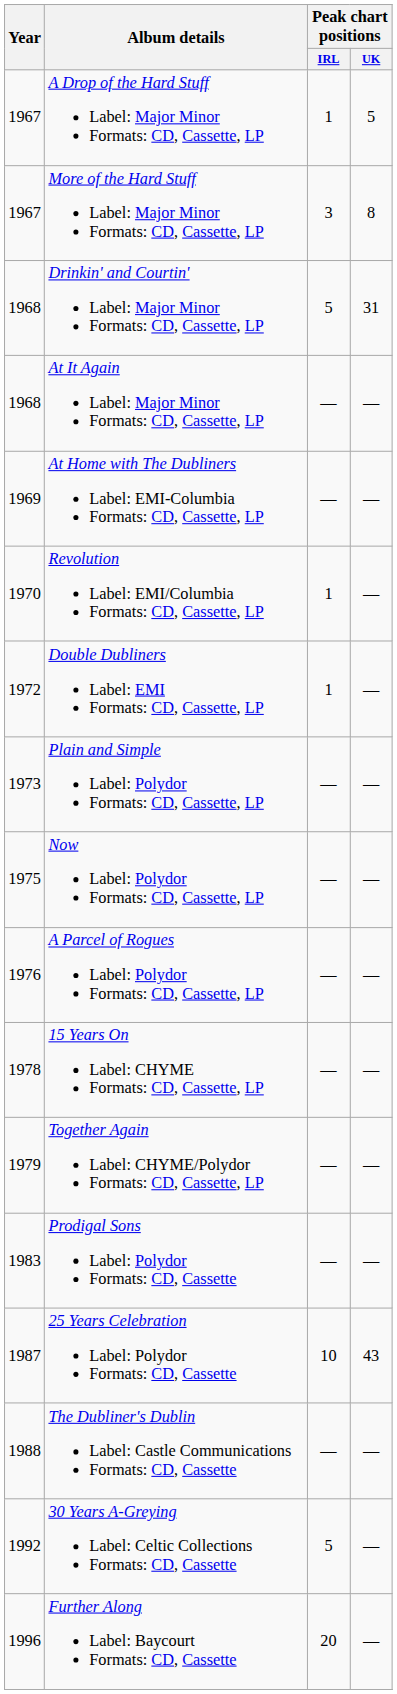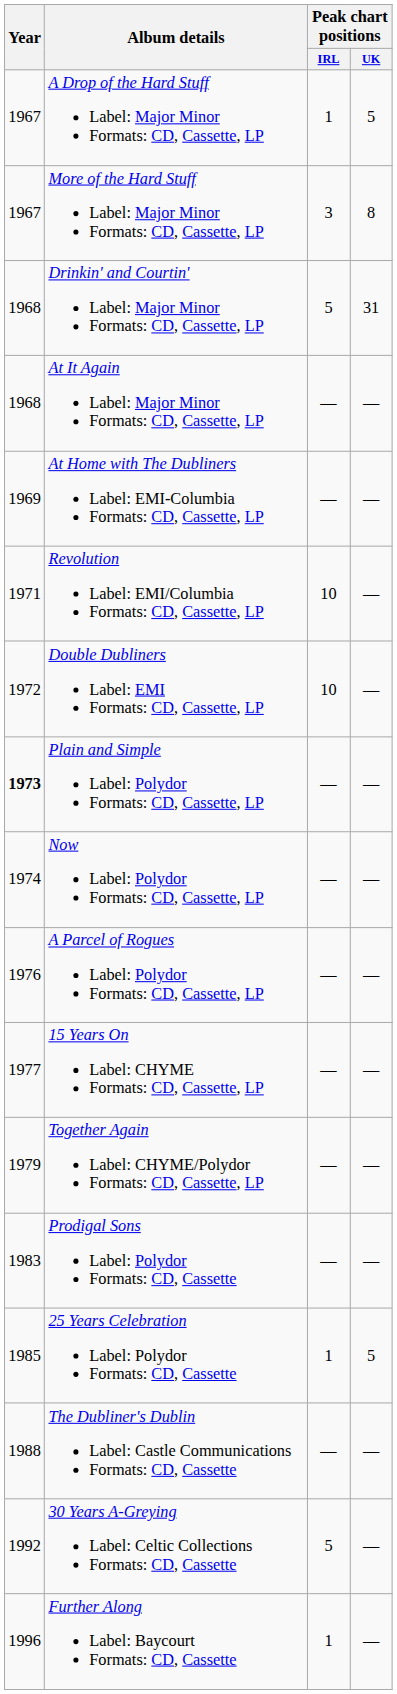 <table class="wikitable" style="text-align:center;">
 <tr>
 <th rowspan="2">Year</th>
 <th style="width:250px;" rowspan="2">Album details</th>
 <th colspan="5">Peak chart positions</th>
 </tr>
 <tr>
 <th style="width:3em;font-size:75%"><a href='#'>IRL</a><br></th>
 <th style="width:3em;font-size:75%"><a href='#'>UK</a><br></th>
 </tr>
 <tr>
 <td>1967</td>
 <td align="left"><em><a href='#'>A Drop of the Hard Stuff</a></em><br><ul><li>Label: <a href='#'>Major Minor</a></li><li>Formats: <a href='#'>CD</a>, <a href='#'>Cassette</a>, <a href='#'>LP</a></li></ul></td>
 <td>1</td>
 <td>5</td>
 </tr>
 <tr>
 <td>1967</td>
 <td align="left"><em><a href='#'>More of the Hard Stuff</a></em><br><ul><li>Label: <a href='#'>Major Minor</a></li><li>Formats: <a href='#'>CD</a>, <a href='#'>Cassette</a>, <a href='#'>LP</a></li></ul></td>
 <td>3</td>
 <td>8</td>
 </tr>
 <tr>
 <td>1968</td>
 <td align="left"><em><a href='#'>Drinkin' and Courtin'</a></em><br><ul><li>Label: <a href='#'>Major Minor</a></li><li>Formats: <a href='#'>CD</a>, <a href='#'>Cassette</a>, <a href='#'>LP</a></li></ul></td>
 <td>5</td>
 <td>31</td>
 </tr>
 <tr>
 <td>1968</td>
 <td align="left"><em><a href='#'>At It Again</a></em><br><ul><li>Label: <a href='#'>Major Minor</a></li><li>Formats: <a href='#'>CD</a>, <a href='#'>Cassette</a>, <a href='#'>LP</a></li></ul></td>
 <td>—</td>
 <td>—</td>
 </tr>
 <tr>
 <td>1969</td>
 <td align="left"><em><a href='#'>At Home with The Dubliners</a></em><br><ul><li>Label: EMI-Columbia</li><li>Formats: <a href='#'>CD</a>, <a href='#'>Cassette</a>, <a href='#'>LP</a></li></ul></td>
 <td>—</td>
 <td>—</td>
 </tr>
 <tr>
-<td>1970</td>
+<td>1971</td>
 <td align="left"><em><a href='#'>Revolution</a></em><br><ul><li>Label: EMI/Columbia</li><li>Formats: <a href='#'>CD</a>, <a href='#'>Cassette</a>, <a href='#'>LP</a></li></ul></td>
-<td>1</td>
+<td>10</td>
 <td>—</td>
 </tr>
 <tr>
 <td>1972</td>
 <td align="left"><em><a href='#'>Double Dubliners</a></em><br><ul><li>Label: <a href='#'>EMI</a></li><li>Formats: <a href='#'>CD</a>, <a href='#'>Cassette</a>, <a href='#'>LP</a></li></ul></td>
-<td>1</td>
+<td>10</td>
 <td>—</td>
 </tr>
 <tr>
-<td>1973</td>
+<td><strong>1973</strong></td>
 <td align="left"><em><a href='#'>Plain and Simple</a></em><br><ul><li>Label: <a href='#'>Polydor</a></li><li>Formats: <a href='#'>CD</a>, <a href='#'>Cassette</a>, <a href='#'>LP</a></li></ul></td>
 <td>—</td>
 <td>—</td>
 </tr>
 <tr>
-<td>1975</td>
+<td>1974</td>
 <td align="left"><em><a href='#'>Now</a></em><br><ul><li>Label: <a href='#'>Polydor</a></li><li>Formats: <a href='#'>CD</a>, <a href='#'>Cassette</a>, <a href='#'>LP</a></li></ul></td>
 <td>—</td>
 <td>—</td>
 </tr>
 <tr>
 <td>1976</td>
 <td align="left"><em><a href='#'>A Parcel of Rogues</a></em><br><ul><li>Label: <a href='#'>Polydor</a></li><li>Formats: <a href='#'>CD</a>, <a href='#'>Cassette</a>, <a href='#'>LP</a></li></ul></td>
 <td>—</td>
 <td>—</td>
 </tr>
 <tr>
-<td>1978</td>
+<td>1977</td>
 <td align="left"><em><a href='#'>15 Years On</a></em><br><ul><li>Label: CHYME</li><li>Formats: <a href='#'>CD</a>, <a href='#'>Cassette</a>, <a href='#'>LP</a></li></ul></td>
 <td>—</td>
 <td>—</td>
 </tr>
 <tr>
 <td>1979</td>
 <td align="left"><em><a href='#'>Together Again</a></em><br><ul><li>Label: CHYME/Polydor</li><li>Formats: <a href='#'>CD</a>, <a href='#'>Cassette</a>, <a href='#'>LP</a></li></ul></td>
 <td>—</td>
 <td>—</td>
 </tr>
 <tr>
 <td>1983</td>
 <td align="left"><em><a href='#'>Prodigal Sons</a></em><br><ul><li>Label: <a href='#'>Polydor</a></li><li>Formats: <a href='#'>CD</a>, <a href='#'>Cassette</a></li></ul></td>
 <td>—</td>
 <td>—</td>
 </tr>
 <tr>
-<td>1987</td>
+<td>1985</td>
 <td align="left"><em><a href='#'>25 Years Celebration</a></em><br><ul><li>Label: Polydor</li><li>Formats: <a href='#'>CD</a>, <a href='#'>Cassette</a></li></ul></td>
-<td>10</td>
-<td>43</td>
+<td>1</td>
+<td>5</td>
 </tr>
 <tr>
 <td>1988</td>
 <td align="left"><em><a href='#'>The Dubliner's Dublin</a></em><br><ul><li>Label: Castle Communications</li><li>Formats: <a href='#'>CD</a>, <a href='#'>Cassette</a></li></ul></td>
 <td>—</td>
 <td>—</td>
 </tr>
 <tr>
 <td>1992</td>
 <td align="left"><em><a href='#'>30 Years A-Greying</a></em><br><ul><li>Label: Celtic Collections</li><li>Formats: <a href='#'>CD</a>, <a href='#'>Cassette</a></li></ul></td>
 <td>5</td>
 <td>—</td>
 </tr>
 <tr>
 <td>1996</td>
 <td align="left"><em><a href='#'>Further Along</a></em><br><ul><li>Label: Baycourt</li><li>Formats: <a href='#'>CD</a>, <a href='#'>Cassette</a></li></ul></td>
-<td>20</td>
+<td>1</td>
 <td>—</td>
 </tr>
 <tr>
 </tr>
 </table>
